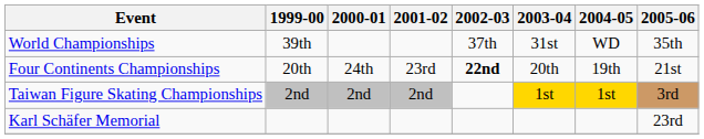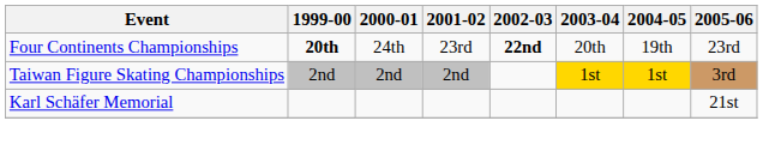 <table class="wikitable">
 <tr>
 <th>Event</th>
 <th>1999-00</th>
 <th>2000-01</th>
 <th>2001-02</th>
 <th>2002-03</th>
 <th>2003-04</th>
 <th>2004-05</th>
 <th>2005-06</th>
 </tr>
 <tr>
-<td><a href='#'>World Championships</a></td>
-<td align="center">39th</td>
-<td></td>
-<td></td>
-<td align="center">37th</td>
-<td align="center">31st</td>
-<td align="center">WD</td>
-<td align="center">35th</td>
-</tr>
-<tr>
 <td><a href='#'>Four Continents Championships</a></td>
-<td align="center">20th</td>
+<td align="center"><strong>20th</strong></td>
 <td align="center">24th</td>
 <td align="center">23rd</td>
 <td align="center"><strong>22nd</strong></td>
 <td align="center">20th</td>
 <td align="center">19th</td>
-<td align="center">21st</td>
+<td align="center">23rd</td>
 </tr>
 <tr>
 <td><a href='#'>Taiwan Figure Skating Championships</a></td>
 <td align="center" bgcolor="silver">2nd</td>
 <td align="center" bgcolor="silver">2nd</td>
 <td align="center" bgcolor="silver">2nd</td>
 <td></td>
 <td align="center" bgcolor="gold">1st</td>
 <td align="center" bgcolor="gold">1st</td>
 <td align="center" bgcolor="cc9966">3rd</td>
 </tr>
 <tr>
 <td><a href='#'>Karl Schäfer Memorial</a></td>
 <td></td>
 <td></td>
 <td></td>
 <td></td>
 <td></td>
 <td></td>
-<td align="center">23rd</td>
+<td align="center">21st</td>
 </tr>
 <tr>
 </tr>
 </table>
